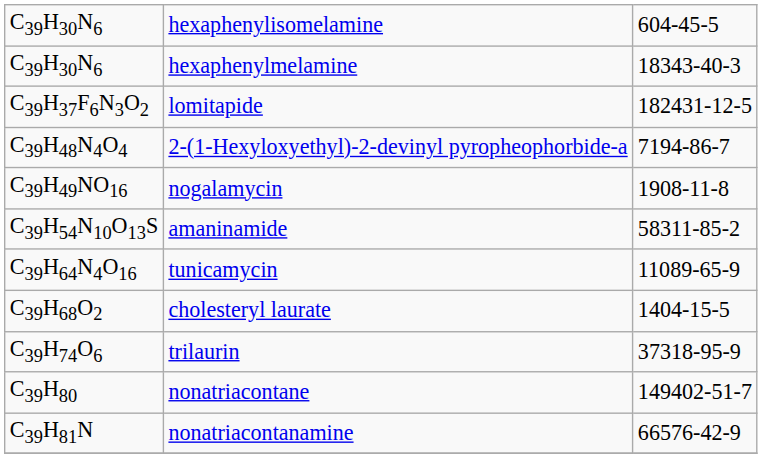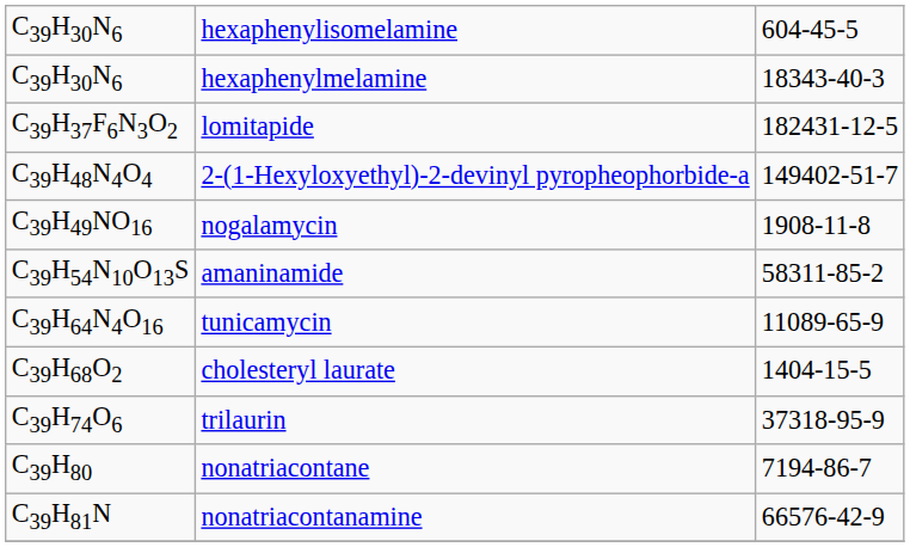 <table class="wikitable">
 <tr>
 <td>C<sub>39</sub>H<sub>30</sub>N<sub>6</sub></td>
 <td><a href='#'>hexaphenylisomelamine</a></td>
 <td>604-45-5</td>
 </tr>
 <tr>
 <td>C<sub>39</sub>H<sub>30</sub>N<sub>6</sub></td>
 <td><a href='#'>hexaphenylmelamine</a></td>
 <td>18343-40-3</td>
 </tr>
 <tr>
 <td>C<sub>39</sub>H<sub>37</sub>F<sub>6</sub>N<sub>3</sub>O<sub>2</sub></td>
 <td><a href='#'>lomitapide</a></td>
 <td>182431-12-5</td>
 </tr>
 <tr>
 <td>C<sub>39</sub>H<sub>48</sub>N<sub>4</sub>O<sub>4</sub></td>
 <td><a href='#'>2-(1-Hexyloxyethyl)-2-devinyl pyropheophorbide-a</a></td>
-<td>7194-86-7</td>
+<td>149402-51-7</td>
 </tr>
 <tr>
 <td>C<sub>39</sub>H<sub>49</sub>NO<sub>16</sub></td>
 <td><a href='#'>nogalamycin</a></td>
 <td>1908-11-8</td>
 </tr>
 <tr>
 <td>C<sub>39</sub>H<sub>54</sub>N<sub>10</sub>O<sub>13</sub>S</td>
 <td><a href='#'>amaninamide</a></td>
 <td>58311-85-2</td>
 </tr>
 <tr>
 <td>C<sub>39</sub>H<sub>64</sub>N<sub>4</sub>O<sub>16</sub></td>
 <td><a href='#'>tunicamycin</a></td>
 <td>11089-65-9</td>
 </tr>
 <tr>
 <td>C<sub>39</sub>H<sub>68</sub>O<sub>2</sub></td>
 <td><a href='#'>cholesteryl laurate</a></td>
 <td>1404-15-5</td>
 </tr>
 <tr>
 <td>C<sub>39</sub>H<sub>74</sub>O<sub>6</sub></td>
 <td><a href='#'>trilaurin</a></td>
 <td>37318-95-9</td>
 </tr>
 <tr>
 <td>C<sub>39</sub>H<sub>80</sub></td>
 <td><a href='#'>nonatriacontane</a></td>
-<td>149402-51-7</td>
+<td>7194-86-7</td>
 </tr>
 <tr>
 <td>C<sub>39</sub>H<sub>81</sub>N</td>
 <td><a href='#'>nonatriacontanamine</a></td>
 <td>66576-42-9</td>
 </tr>
 <tr>
 </tr>
 </table>
